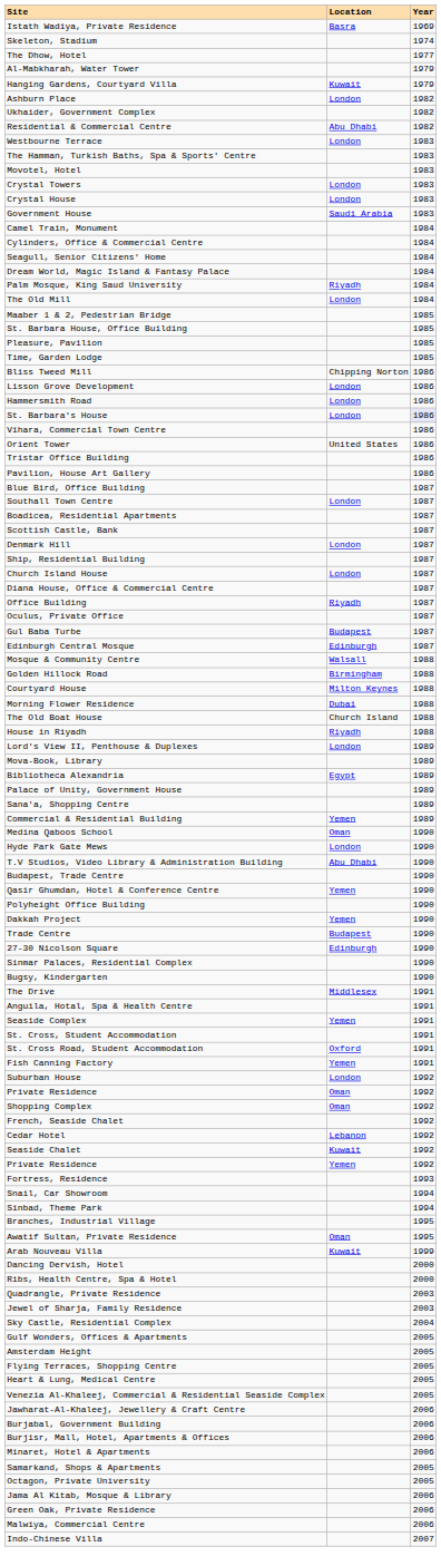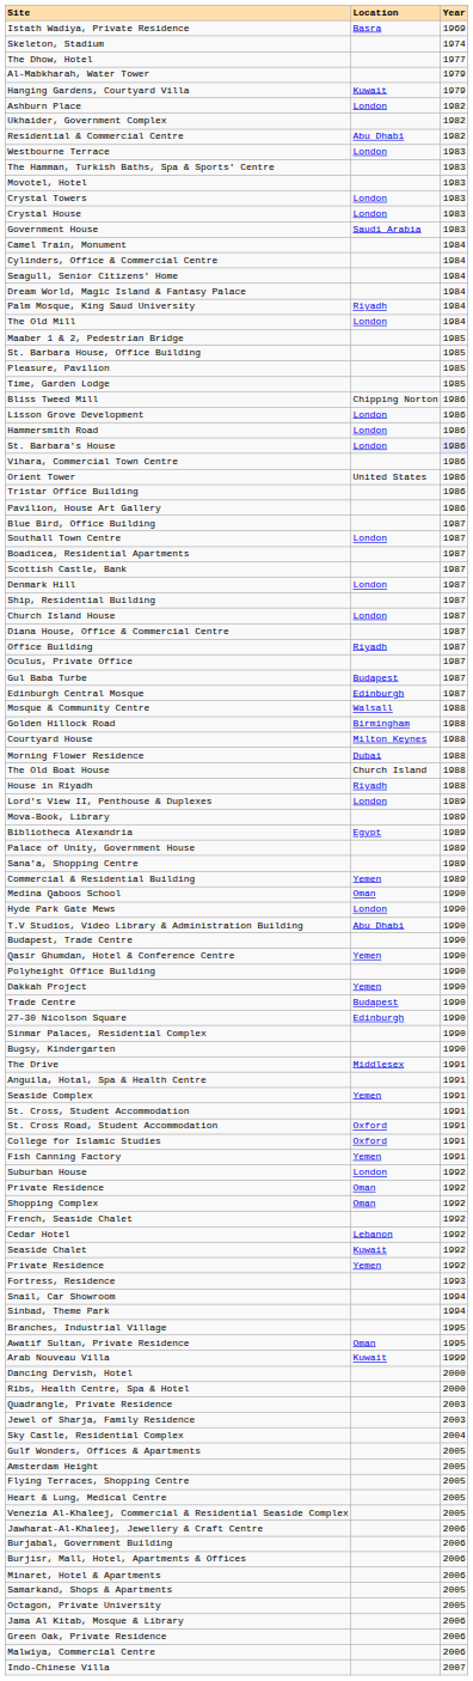 <table class="wikitable">
 <tr valign=baseline style="font-weight:bold; background:#ffdead";>
 <td>Site</td>
 <td>Location</td>
 <td>Year</td>
 </tr>
 <tr valign=top>
 <td>Istath Wadiya, Private Residence</td>
 <td><a href='#'>Basra</a></td>
 <td>1969</td>
 </tr>
 <tr valign=top>
 <td>Skeleton, Stadium</td>
 <td></td>
 <td>1974</td>
 </tr>
 <tr valign=top>
 <td>The Dhow, Hotel</td>
 <td></td>
 <td>1977</td>
 </tr>
 <tr valign=top>
 <td>Al-Mabkharah, Water Tower</td>
 <td></td>
 <td>1979</td>
 </tr>
 <tr valign=top>
 <td>Hanging Gardens, Courtyard Villa</td>
 <td><a href='#'>Kuwait</a></td>
 <td>1979</td>
 </tr>
 <tr valign=top>
 <td>Ashburn Place</td>
 <td><a href='#'>London</a></td>
 <td>1982</td>
 </tr>
 <tr valign=top>
 <td>Ukhaider, Government Complex</td>
 <td></td>
 <td>1982</td>
 </tr>
 <tr valign=top>
 <td>Residential & Commercial Centre</td>
 <td><a href='#'>Abu Dhabi</a></td>
 <td>1982</td>
 </tr>
 <tr valign=top>
 <td>Westbourne Terrace</td>
 <td><a href='#'>London</a></td>
 <td>1983</td>
 </tr>
 <tr valign=top>
 <td>The Hamman, Turkish Baths, Spa & Sports' Centre</td>
 <td></td>
 <td>1983</td>
 </tr>
 <tr valign=top>
 <td>Movotel, Hotel</td>
 <td></td>
 <td>1983</td>
 </tr>
 <tr valign=top>
 <td>Crystal Towers</td>
 <td><a href='#'>London</a></td>
 <td>1983</td>
 </tr>
 <tr valign=top>
 <td>Crystal House</td>
 <td><a href='#'>London</a></td>
 <td>1983</td>
 </tr>
 <tr valign=top>
 <td>Government House</td>
 <td><a href='#'>Saudi Arabia</a></td>
 <td>1983</td>
 </tr>
 <tr valign=top>
 <td>Camel Train, Monument</td>
 <td></td>
 <td>1984</td>
 </tr>
 <tr valign=top>
 <td>Cylinders, Office & Commercial Centre</td>
 <td></td>
 <td>1984</td>
 </tr>
 <tr valign=top>
 <td>Seagull, Senior Citizens' Home</td>
 <td></td>
 <td>1984</td>
 </tr>
 <tr valign=top>
 <td>Dream World, Magic Island & Fantasy Palace</td>
 <td></td>
 <td>1984</td>
 </tr>
 <tr valign=top>
 <td>Palm Mosque, King Saud University</td>
 <td><a href='#'>Riyadh</a></td>
 <td>1984</td>
 </tr>
 <tr valign=top>
 <td>The Old Mill</td>
 <td><a href='#'>London</a></td>
 <td>1984</td>
 </tr>
 <tr valign=top>
 <td>Maaber 1 & 2, Pedestrian Bridge</td>
 <td></td>
 <td>1985</td>
 </tr>
 <tr valign=top>
 <td>St. Barbara House, Office Building</td>
 <td></td>
 <td>1985</td>
 </tr>
 <tr valign=top>
 <td>Pleasure, Pavilion</td>
 <td></td>
 <td>1985</td>
 </tr>
 <tr valign=top>
 <td>Time, Garden Lodge</td>
 <td></td>
 <td>1985</td>
 </tr>
 <tr valign=top>
 <td>Bliss Tweed Mill</td>
 <td>Chipping Norton</td>
 <td>1986</td>
 </tr>
 <tr valign=top>
 <td>Lisson Grove Development</td>
 <td><a href='#'>London</a></td>
 <td>1986</td>
 </tr>
 <tr valign=top>
 <td>Hammersmith Road</td>
 <td><a href='#'>London</a></td>
 <td>1986</td>
 </tr>
 <tr valign=top>
 <td>St. Barbara's House</td>
 <td><a href='#'>London</a></td>
 <td style="background: lavender;">1986</td>
 </tr>
 <tr valign=top>
 <td>Vihara, Commercial Town Centre</td>
 <td></td>
 <td>1986</td>
 </tr>
 <tr valign=top>
 <td>Orient Tower</td>
 <td>United States</td>
 <td>1986</td>
 </tr>
 <tr valign=top>
 <td>Tristar Office Building</td>
 <td></td>
 <td>1986</td>
 </tr>
 <tr valign=top>
 <td>Pavilion, House Art Gallery</td>
 <td></td>
 <td>1986</td>
 </tr>
 <tr valign=top>
 <td>Blue Bird, Office Building</td>
 <td></td>
 <td>1987</td>
 </tr>
 <tr valign=top>
 <td>Southall Town Centre</td>
 <td><a href='#'>London</a></td>
 <td>1987</td>
 </tr>
 <tr valign=top>
 <td>Boadicea, Residential Apartments</td>
 <td></td>
 <td>1987</td>
 </tr>
 <tr valign=top>
 <td>Scottish Castle, Bank</td>
 <td></td>
 <td>1987</td>
 </tr>
 <tr valign=top>
 <td>Denmark Hill</td>
 <td><a href='#'>London</a></td>
 <td>1987</td>
 </tr>
 <tr valign=top>
 <td>Ship, Residential Building</td>
 <td></td>
 <td>1987</td>
 </tr>
 <tr valign=top>
 <td>Church Island House</td>
 <td><a href='#'>London</a></td>
 <td>1987</td>
 </tr>
 <tr valign=top>
 <td>Diana House, Office & Commercial Centre</td>
 <td></td>
 <td>1987</td>
 </tr>
 <tr valign=top>
 <td>Office Building</td>
 <td><a href='#'>Riyadh</a></td>
 <td>1987</td>
 </tr>
 <tr valign=top>
 <td>Oculus, Private Office</td>
 <td></td>
 <td>1987</td>
 </tr>
 <tr valign=top>
 <td>Gul Baba Turbe</td>
 <td><a href='#'>Budapest</a></td>
 <td>1987</td>
 </tr>
 <tr valign=top>
 <td>Edinburgh Central Mosque</td>
 <td><a href='#'>Edinburgh</a></td>
 <td>1987</td>
 </tr>
 <tr valign=top>
 <td>Mosque & Community Centre</td>
 <td><a href='#'>Walsall</a></td>
 <td>1988</td>
 </tr>
 <tr valign=top>
 <td>Golden Hillock Road</td>
 <td><a href='#'>Birmingham</a></td>
 <td>1988</td>
 </tr>
 <tr valign=top>
 <td>Courtyard House</td>
 <td><a href='#'>Milton Keynes</a></td>
 <td>1988</td>
 </tr>
 <tr valign=top>
 <td>Morning Flower Residence</td>
 <td><a href='#'>Dubai</a></td>
 <td>1988</td>
 </tr>
 <tr valign=top>
 <td>The Old Boat House</td>
 <td>Church Island</td>
 <td>1988</td>
 </tr>
 <tr valign=top>
 <td>House in Riyadh</td>
 <td><a href='#'>Riyadh</a></td>
 <td>1988</td>
 </tr>
 <tr valign=top>
 <td>Lord's View II, Penthouse & Duplexes</td>
 <td><a href='#'>London</a></td>
 <td>1989</td>
 </tr>
 <tr valign=top>
 <td>Mova-Book, Library</td>
 <td></td>
 <td>1989</td>
 </tr>
 <tr valign=top>
 <td>Bibliotheca Alexandria</td>
 <td><a href='#'>Egypt</a></td>
 <td>1989</td>
 </tr>
 <tr valign=top>
 <td>Palace of Unity, Government House</td>
 <td></td>
 <td>1989</td>
 </tr>
 <tr valign=top>
 <td>Sana'a, Shopping Centre</td>
 <td></td>
 <td>1989</td>
 </tr>
 <tr valign=top>
 <td>Commercial & Residential Building</td>
 <td><a href='#'>Yemen</a></td>
 <td>1989</td>
 </tr>
 <tr valign=top>
 <td>Medina Qaboos School</td>
 <td><a href='#'>Oman</a></td>
 <td>1990</td>
 </tr>
 <tr valign=top>
 <td>Hyde Park Gate Mews</td>
 <td><a href='#'>London</a></td>
 <td>1990</td>
 </tr>
 <tr valign=top>
 <td>T.V Studios, Video Library & Administration Building</td>
 <td><a href='#'>Abu Dhabi</a></td>
 <td>1990</td>
 </tr>
 <tr valign=top>
 <td>Budapest, Trade Centre</td>
 <td></td>
 <td>1990</td>
 </tr>
 <tr valign=top>
 <td>Qasir Ghumdan, Hotel & Conference Centre</td>
 <td><a href='#'>Yemen</a></td>
 <td>1990</td>
 </tr>
 <tr valign=top>
 <td>Polyheight Office Building</td>
 <td></td>
 <td>1990</td>
 </tr>
 <tr valign=top>
 <td>Dakkah Project</td>
 <td><a href='#'>Yemen</a></td>
 <td>1990</td>
 </tr>
 <tr valign=top>
 <td>Trade Centre</td>
 <td><a href='#'>Budapest</a></td>
 <td>1990</td>
 </tr>
 <tr valign=top>
 <td>27-30 Nicolson Square</td>
 <td><a href='#'>Edinburgh</a></td>
 <td>1990</td>
 </tr>
 <tr valign=top>
 <td>Sinmar Palaces, Residential Complex</td>
 <td></td>
 <td>1990</td>
 </tr>
 <tr valign=top>
 <td>Bugsy, Kindergarten</td>
 <td></td>
 <td>1990</td>
 </tr>
 <tr valign=top>
 <td>The Drive</td>
 <td><a href='#'>Middlesex</a></td>
 <td>1991</td>
 </tr>
 <tr valign=top>
 <td>Anguila, Hotal, Spa & Health Centre</td>
 <td></td>
 <td>1991</td>
 </tr>
 <tr valign=top>
 <td>Seaside Complex</td>
 <td><a href='#'>Yemen</a></td>
 <td>1991</td>
 </tr>
 <tr valign=top>
 <td>St. Cross, Student Accommodation</td>
 <td></td>
 <td>1991</td>
 </tr>
 <tr valign=top>
 <td>St. Cross Road, Student Accommodation</td>
 <td><a href='#'>Oxford</a></td>
 <td>1991</td>
 </tr>
 <tr valign=top>
+<td>College for Islamic Studies</td>
+<td><a href='#'>Oxford</a></td>
+<td>1991</td>
+</tr>
+<tr valign=top>
 <td>Fish Canning Factory</td>
 <td><a href='#'>Yemen</a></td>
 <td>1991</td>
 </tr>
 <tr valign=top>
 <td>Suburban House</td>
 <td><a href='#'>London</a></td>
 <td>1992</td>
 </tr>
 <tr valign=top>
 <td>Private Residence</td>
 <td><a href='#'>Oman</a></td>
 <td>1992</td>
 </tr>
 <tr valign=top>
 <td>Shopping Complex</td>
 <td><a href='#'>Oman</a></td>
 <td>1992</td>
 </tr>
 <tr valign=top>
 <td>French, Seaside Chalet</td>
 <td></td>
 <td>1992</td>
 </tr>
 <tr valign=top>
 <td>Cedar Hotel</td>
 <td><a href='#'>Lebanon</a></td>
 <td>1992</td>
 </tr>
 <tr valign=top>
 <td>Seaside Chalet</td>
 <td><a href='#'>Kuwait</a></td>
 <td>1992</td>
 </tr>
 <tr valign=top>
 <td>Private Residence</td>
 <td><a href='#'>Yemen</a></td>
 <td>1992</td>
 </tr>
 <tr valign=top>
 <td>Fortress, Residence</td>
 <td></td>
 <td>1993</td>
 </tr>
 <tr valign=top>
 <td>Snail, Car Showroom</td>
 <td></td>
 <td>1994</td>
 </tr>
 <tr valign=top>
 <td>Sinbad, Theme Park</td>
 <td></td>
 <td>1994</td>
 </tr>
 <tr valign=top>
 <td>Branches, Industrial Village</td>
 <td></td>
 <td>1995</td>
 </tr>
 <tr valign=top>
 <td>Awatif Sultan, Private Residence</td>
 <td><a href='#'>Oman</a></td>
 <td>1995</td>
 </tr>
 <tr valign=top>
 <td>Arab Nouveau Villa</td>
 <td><a href='#'>Kuwait</a></td>
 <td>1999</td>
 </tr>
 <tr valign=top>
 <td>Dancing Dervish, Hotel</td>
 <td></td>
 <td>2000</td>
 </tr>
 <tr valign=top>
 <td>Ribs, Health Centre, Spa & Hotel</td>
 <td></td>
 <td>2000</td>
 </tr>
 <tr valign=top>
 <td>Quadrangle, Private Residence</td>
 <td></td>
 <td>2003</td>
 </tr>
 <tr valign=top>
 <td>Jewel of Sharja, Family Residence</td>
 <td></td>
 <td>2003</td>
 </tr>
 <tr valign=top>
 <td>Sky Castle, Residential Complex</td>
 <td></td>
 <td>2004</td>
 </tr>
 <tr valign=top>
 <td>Gulf Wonders, Offices & Apartments</td>
 <td></td>
 <td>2005</td>
 </tr>
 <tr valign=top>
 <td>Amsterdam Height</td>
 <td></td>
 <td>2005</td>
 </tr>
 <tr valign=top>
 <td>Flying Terraces, Shopping Centre</td>
 <td></td>
 <td>2005</td>
 </tr>
 <tr valign=top>
 <td>Heart & Lung, Medical Centre</td>
 <td></td>
 <td>2005</td>
 </tr>
 <tr valign=top>
 <td>Venezia Al-Khaleej, Commercial & Residential Seaside Complex</td>
 <td></td>
 <td>2005</td>
 </tr>
 <tr valign=top>
 <td>Jawharat-Al-Khaleej, Jewellery & Craft Centre</td>
 <td></td>
 <td>2006</td>
 </tr>
 <tr valign=top>
 <td>Burjabal, Government Building</td>
 <td></td>
 <td>2006</td>
 </tr>
 <tr valign=top>
 <td>Burjisr, Mall, Hotel, Apartments & Offices</td>
 <td></td>
 <td>2006</td>
 </tr>
 <tr valign=top>
 <td>Minaret, Hotel & Apartments</td>
 <td></td>
 <td>2006</td>
 </tr>
 <tr valign=top>
 <td>Samarkand, Shops & Apartments</td>
 <td></td>
 <td>2005</td>
 </tr>
 <tr valign=top>
 <td>Octagon, Private University</td>
 <td></td>
 <td>2005</td>
 </tr>
 <tr valign=top>
 <td>Jama Al Kitab, Mosque & Library</td>
 <td></td>
 <td>2006</td>
 </tr>
 <tr valign=top>
 <td>Green Oak, Private Residence</td>
 <td></td>
 <td>2006</td>
 </tr>
 <tr valign=top>
 <td>Malwiya, Commercial Centre</td>
 <td></td>
 <td>2006</td>
 </tr>
 <tr valign=top>
 <td>Indo-Chinese Villa</td>
 <td></td>
 <td>2007</td>
 </tr>
 </table>
